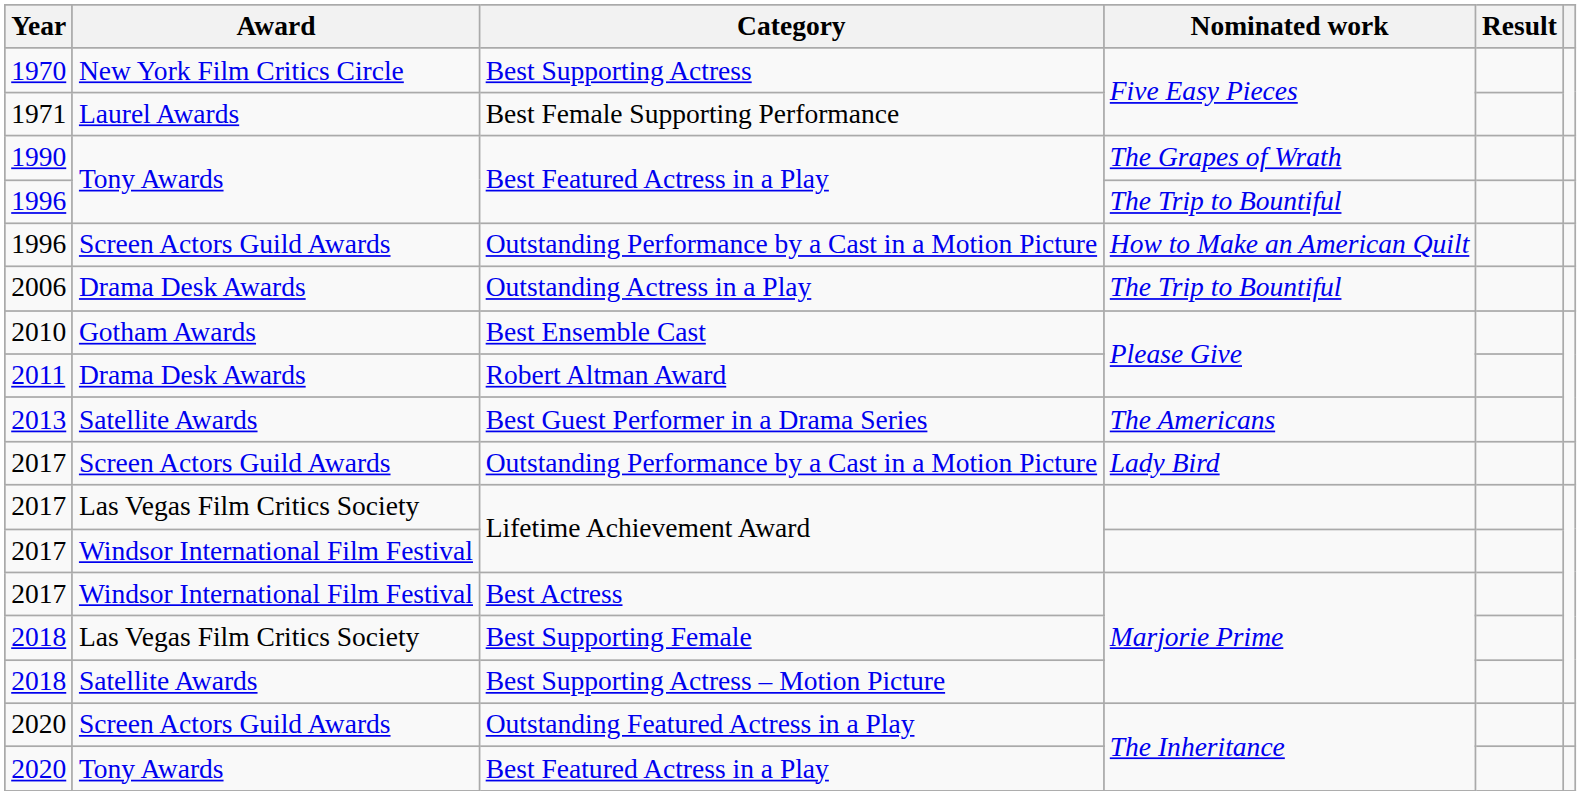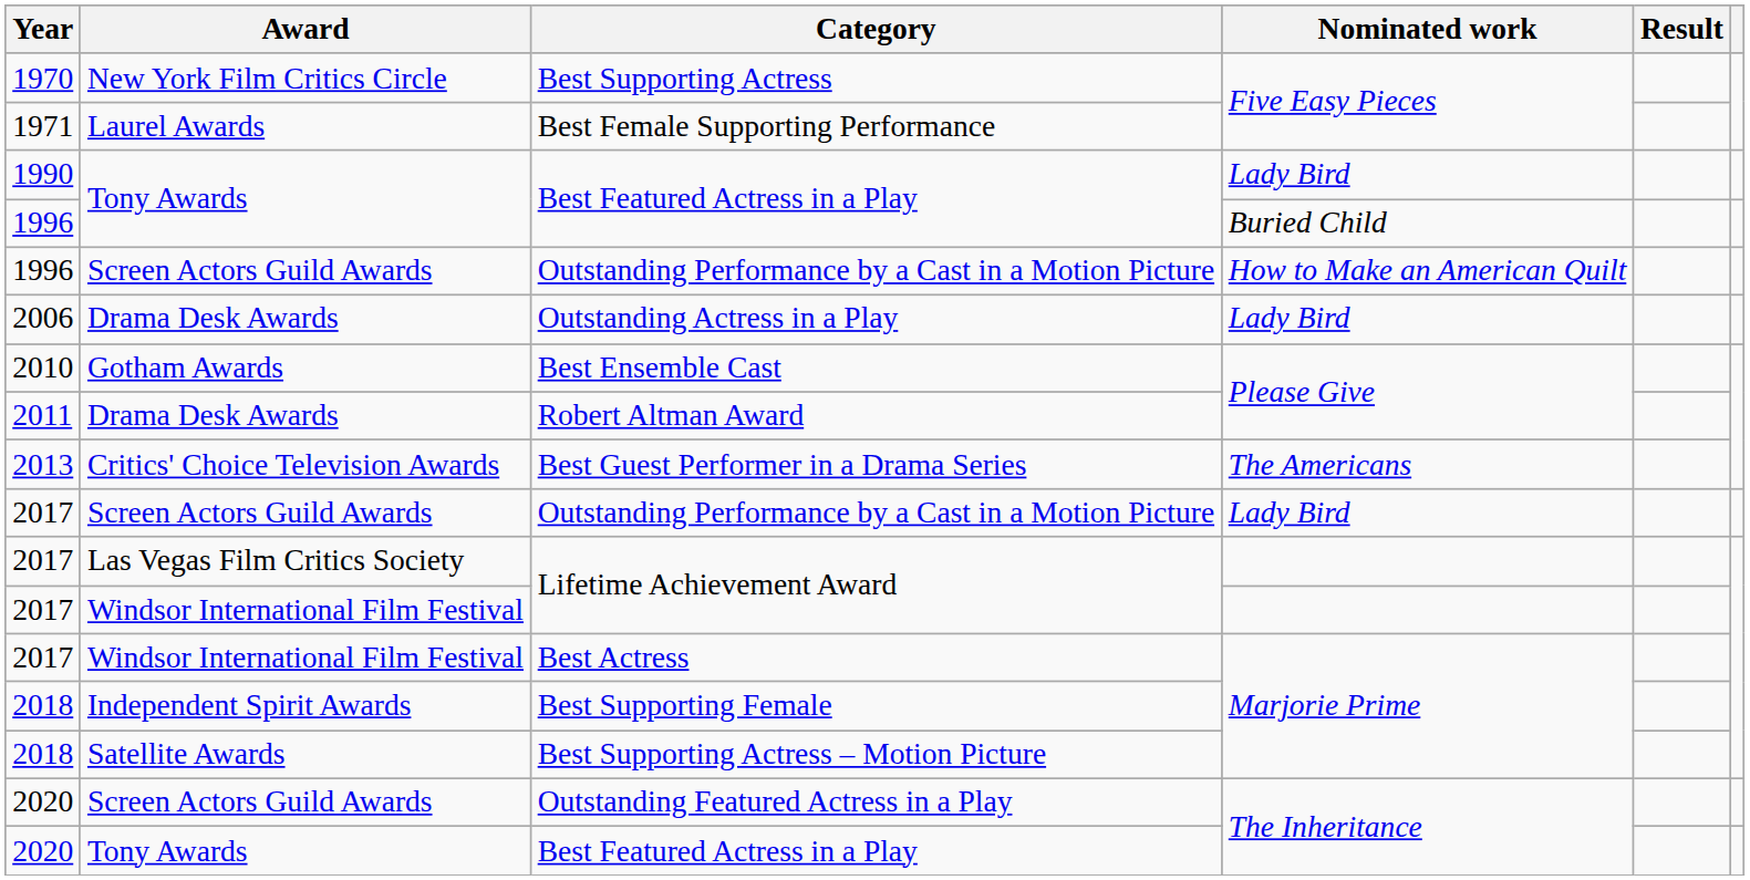 <table class="wikitable sortable">
 <tr>
 <th>Year</th>
 <th>Award</th>
 <th>Category</th>
 <th>Nominated work</th>
 <th>Result</th>
 <th></th>
 </tr>
 <tr>
 <td><a href='#'>1970</a></td>
 <td><a href='#'>New York Film Critics Circle</a></td>
 <td><a href='#'>Best Supporting Actress</a></td>
 <td rowspan=2><em><a href='#'>Five Easy Pieces</a></em></td>
 <td></td>
 <td rowspan=2></td>
 </tr>
 <tr>
 <td>1971</td>
 <td><a href='#'>Laurel Awards</a></td>
 <td>Best Female Supporting Performance</td>
 <td></td>
 </tr>
 <tr>
 <td><a href='#'>1990</a></td>
 <td rowspan=2><a href='#'>Tony Awards</a></td>
 <td rowspan=2><a href='#'>Best Featured Actress in a Play</a></td>
-<td><em><a href='#'>The Grapes of Wrath</a></em></td>
+<td><em><a href='#'>Lady Bird</a></em></td>
 <td></td>
 <td></td>
 </tr>
 <tr>
 <td><a href='#'>1996</a></td>
-<td><em><a href='#'>The Trip to Bountiful</a></em></td>
+<td><em>Buried Child</em></td>
 <td></td>
 <td></td>
 </tr>
 <tr>
 <td>1996</td>
 <td><a href='#'>Screen Actors Guild Awards</a></td>
 <td><a href='#'>Outstanding Performance by a Cast in a Motion Picture</a></td>
 <td><em><a href='#'>How to Make an American Quilt</a></em></td>
 <td></td>
 <td></td>
 </tr>
 <tr>
 <td>2006</td>
 <td><a href='#'>Drama Desk Awards</a></td>
 <td><a href='#'>Outstanding Actress in a Play</a></td>
-<td><em><a href='#'>The Trip to Bountiful</a></em></td>
+<td><em><a href='#'>Lady Bird</a></em></td>
 <td></td>
 <td></td>
 </tr>
 <tr>
 <td>2010</td>
 <td><a href='#'>Gotham Awards</a></td>
 <td><a href='#'>Best Ensemble Cast</a></td>
 <td rowspan=2><em><a href='#'>Please Give</a></em></td>
 <td></td>
 <td rowspan=3></td>
 </tr>
 <tr>
 <td><a href='#'>2011</a></td>
 <td><a href='#'>Drama Desk Awards</a></td>
 <td><a href='#'>Robert Altman Award</a></td>
 <td></td>
 </tr>
 <tr>
 <td><a href='#'>2013</a></td>
-<td><a href='#'>Satellite Awards</a></td>
+<td><a href='#'>Critics' Choice Television Awards</a></td>
 <td><a href='#'>Best Guest Performer in a Drama Series</a></td>
 <td><em><a href='#'>The Americans</a></em></td>
 <td></td>
 </tr>
 <tr>
 <td>2017</td>
 <td><a href='#'>Screen Actors Guild Awards</a></td>
 <td><a href='#'>Outstanding Performance by a Cast in a Motion Picture</a></td>
 <td><em><a href='#'>Lady Bird</a></em></td>
 <td></td>
 <td></td>
 </tr>
 <tr>
 <td>2017</td>
 <td>Las Vegas Film Critics Society</td>
 <td rowspan=2>Lifetime Achievement Award</td>
 <td></td>
 <td></td>
 <td rowspan=5></td>
 </tr>
 <tr>
 <td>2017</td>
 <td><a href='#'>Windsor International Film Festival</a></td>
 <td></td>
 <td></td>
 </tr>
 <tr>
 <td>2017</td>
 <td><a href='#'>Windsor International Film Festival</a></td>
 <td><a href='#'>Best Actress</a></td>
 <td rowspan=3><em><a href='#'>Marjorie Prime</a></em></td>
 <td></td>
 </tr>
 <tr>
 <td><a href='#'>2018</a></td>
-<td>Las Vegas Film Critics Society</td>
+<td><a href='#'>Independent Spirit Awards</a></td>
 <td><a href='#'>Best Supporting Female</a></td>
 <td></td>
 </tr>
 <tr>
 <td><a href='#'>2018</a></td>
 <td><a href='#'>Satellite Awards</a></td>
 <td><a href='#'>Best Supporting Actress – Motion Picture</a></td>
 <td></td>
 </tr>
 <tr>
 <td>2020</td>
 <td><a href='#'>Screen Actors Guild Awards</a></td>
 <td><a href='#'>Outstanding Featured Actress in a Play</a></td>
 <td rowspan=2><em><a href='#'>The Inheritance</a></em></td>
 <td></td>
 <td></td>
 </tr>
 <tr>
 <td><a href='#'>2020</a></td>
 <td><a href='#'>Tony Awards</a></td>
 <td><a href='#'>Best Featured Actress in a Play</a></td>
 <td></td>
 <td></td>
 </tr>
 </table>
